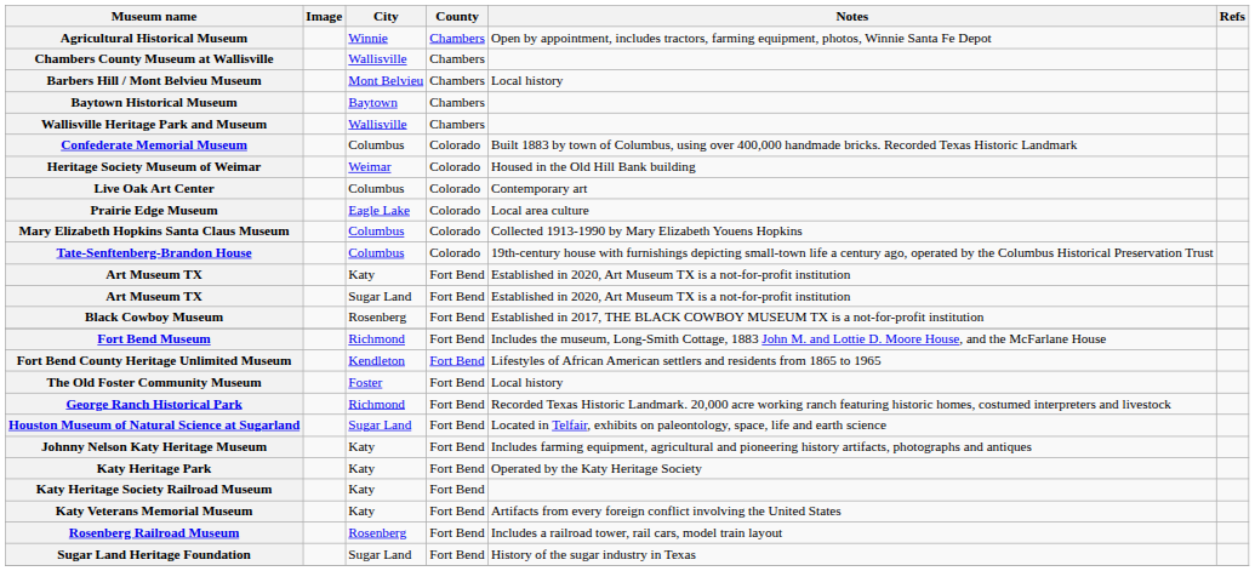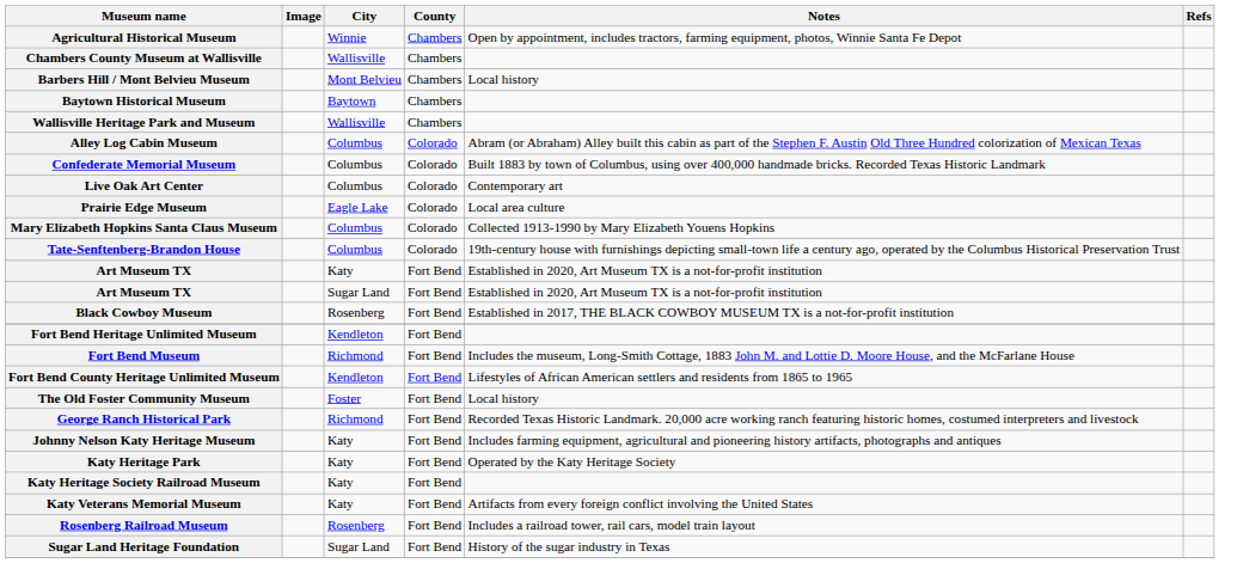 <table class="wikitable sortable plainrowheaders">
 <tr>
 <th scope="col">Museum name</th>
 <th scope="col"  class="unsortable">Image</th>
 <th scope="col">City</th>
 <th scope="col">County</th>
 <th scope="col">Notes</th>
 <th scope="col" class="unsortable">Refs</th>
 </tr>
 <tr>
 <th scope="row">Agricultural Historical Museum</th>
 <td></td>
 <td><a href='#'>Winnie</a></td>
 <td><a href='#'>Chambers</a></td>
 <td>Open by appointment, includes tractors, farming equipment, photos, Winnie Santa Fe Depot</td>
 <td align="center"></td>
 </tr>
 <tr>
 <th scope="row">Chambers County Museum at Wallisville</th>
 <td></td>
 <td><a href='#'>Wallisville</a></td>
 <td>Chambers</td>
 <td></td>
 <td align="center"></td>
 </tr>
 <tr>
 <th scope="row">Barbers Hill / Mont Belvieu Museum</th>
 <td></td>
 <td><a href='#'>Mont Belvieu</a></td>
 <td>Chambers</td>
 <td>Local history</td>
 <td align="center"></td>
 </tr>
 <tr>
 <th scope="row">Baytown Historical Museum</th>
 <td></td>
 <td><a href='#'>Baytown</a></td>
 <td>Chambers</td>
 <td></td>
 <td align="center"></td>
 </tr>
 <tr>
 <th scope="row">Wallisville Heritage Park and Museum</th>
 <td></td>
 <td><a href='#'>Wallisville</a></td>
 <td>Chambers</td>
 <td></td>
 <td align="center"></td>
 </tr>
 <tr>
+<th scope="row">Alley Log Cabin Museum</th>
+<td></td>
+<td><a href='#'>Columbus</a></td>
+<td><a href='#'>Colorado</a></td>
+<td>Abram (or Abraham) Alley built this cabin as part of the <a href='#'>Stephen F. Austin</a>  <a href='#'>Old Three Hundred</a> colorization of <a href='#'>Mexican Texas</a></td>
+<td align="center"></td>
+</tr>
+<tr>
 <th scope="row"><a href='#'>Confederate Memorial Museum</a></th>
 <td></td>
 <td>Columbus</td>
 <td>Colorado</td>
 <td>Built 1883 by town of Columbus, using over 400,000 handmade bricks. Recorded Texas Historic Landmark</td>
-<td align="center"></td>
-</tr>
-<tr>
-<th scope="row">Heritage Society Museum of Weimar</th>
-<td></td>
-<td><a href='#'>Weimar</a></td>
-<td>Colorado</td>
-<td>Housed in the Old Hill Bank building</td>
 <td align="center"></td>
 </tr>
 <tr>
 <th scope="row">Live Oak Art Center</th>
 <td></td>
 <td>Columbus</td>
 <td>Colorado</td>
 <td>Contemporary art</td>
 <td align="center"></td>
 </tr>
 <tr>
 <th scope="row">Prairie Edge Museum</th>
 <td></td>
 <td><a href='#'>Eagle Lake</a></td>
 <td>Colorado</td>
 <td>Local area culture</td>
 <td align="center"></td>
 </tr>
 <tr>
 <th scope="row">Mary Elizabeth Hopkins Santa Claus Museum</th>
 <td></td>
 <td><a href='#'>Columbus</a></td>
 <td>Colorado</td>
 <td>Collected 1913-1990 by Mary Elizabeth Youens Hopkins</td>
 <td align="center"></td>
 </tr>
 <tr>
 <th scope="row"><a href='#'>Tate-Senftenberg-Brandon House</a></th>
 <td></td>
 <td><a href='#'>Columbus</a></td>
 <td>Colorado</td>
 <td>19th-century house with furnishings depicting small-town life a century ago, operated by the Columbus Historical Preservation Trust</td>
 <td align="center"></td>
 </tr>
 <tr>
 <th scope="row">Art Museum TX</th>
 <td></td>
 <td>Katy</td>
 <td>Fort Bend</td>
 <td>Established in 2020, Art Museum TX is a not-for-profit institution</td>
 <td align="center"></td>
 </tr>
 <tr>
 <th scope="row">Art Museum TX</th>
 <td></td>
 <td>Sugar Land</td>
 <td>Fort Bend</td>
 <td>Established in 2020, Art Museum TX is a not-for-profit institution</td>
 <td align="center"></td>
 </tr>
 <tr>
 <th scope="row">Black Cowboy Museum</th>
 <td></td>
 <td>Rosenberg</td>
 <td>Fort Bend</td>
 <td>Established in 2017, THE BLACK COWBOY MUSEUM TX is a not-for-profit institution</td>
 <td align="center"></td>
 </tr>
 <tr>
 </tr>
 <tr>
+<th scope="row">Fort Bend Heritage Unlimited Museum</th>
+<td></td>
+<td><a href='#'>Kendleton</a></td>
+<td>Fort Bend</td>
+<td></td>
+<td align="center"></td>
+</tr>
+<tr>
 <th scope="row"><a href='#'>Fort Bend Museum</a></th>
 <td></td>
 <td><a href='#'>Richmond</a></td>
 <td>Fort Bend</td>
 <td>Includes the museum, Long-Smith Cottage, 1883 <a href='#'>John M. and Lottie D. Moore House</a>, and the McFarlane House</td>
 <td align="center"></td>
 </tr>
 <tr>
 <th scope="row">Fort Bend County Heritage Unlimited Museum</th>
 <td></td>
 <td><a href='#'>Kendleton</a></td>
 <td><a href='#'>Fort Bend</a></td>
 <td>Lifestyles of African American settlers and residents from 1865 to 1965</td>
 <td align="center"></td>
 </tr>
 <tr>
 <th scope="row">The Old Foster Community Museum</th>
 <td></td>
 <td><a href='#'>Foster</a></td>
 <td>Fort Bend</td>
 <td>Local history</td>
 <td align="center"></td>
 </tr>
 <tr>
 <th scope="row"><a href='#'>George Ranch Historical Park</a></th>
 <td></td>
 <td><a href='#'>Richmond</a></td>
 <td>Fort Bend</td>
 <td>Recorded Texas Historic Landmark. 20,000 acre working ranch featuring historic homes, costumed interpreters and livestock</td>
-<td align="center"></td>
-</tr>
-<tr>
-<th scope="row"><a href='#'>Houston Museum of Natural Science at Sugarland</a></th>
-<td></td>
-<td><a href='#'>Sugar Land</a></td>
-<td>Fort Bend</td>
-<td>Located in <a href='#'>Telfair</a>, exhibits on paleontology, space, life and earth science</td>
 <td align="center"></td>
 </tr>
 <tr>
 <th scope="row">Johnny Nelson Katy Heritage Museum</th>
 <td></td>
 <td>Katy</td>
 <td>Fort Bend</td>
 <td>Includes farming equipment, agricultural and pioneering history artifacts, photographs and antiques</td>
 <td align="center"></td>
 </tr>
 <tr>
 <th scope="row">Katy Heritage Park</th>
 <td></td>
 <td>Katy</td>
 <td>Fort Bend</td>
 <td>Operated by the Katy Heritage Society</td>
 <td align="center"></td>
 </tr>
 <tr>
 <th scope="row">Katy Heritage Society Railroad Museum</th>
 <td></td>
 <td>Katy</td>
 <td>Fort Bend</td>
 <td></td>
 <td align="center"></td>
 </tr>
 <tr>
 <th scope="row">Katy Veterans Memorial Museum</th>
 <td></td>
 <td>Katy</td>
 <td>Fort Bend</td>
 <td>Artifacts from every foreign conflict involving the United States</td>
 <td align="center"></td>
 </tr>
 <tr>
 <th scope="row"><a href='#'>Rosenberg Railroad Museum</a></th>
 <td></td>
 <td><a href='#'>Rosenberg</a></td>
 <td>Fort Bend</td>
 <td>Includes a railroad tower, rail cars, model train layout</td>
 <td align="center"></td>
 </tr>
 <tr>
 <th scope="row">Sugar Land Heritage Foundation</th>
 <td></td>
 <td>Sugar Land</td>
 <td>Fort Bend</td>
 <td>History of the sugar industry in Texas</td>
 <td align="center"></td>
 </tr>
 <tr>
 </tr>
 </table>
